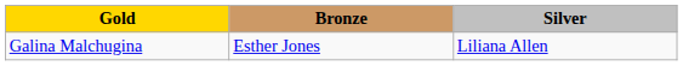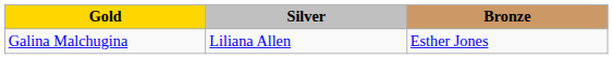 <table class="wikitable" style="text-align:left">
 <tr align="center">
 <td width=200 bgcolor=gold><strong>Gold</strong></td>
+<td width=200 bgcolor=silver><strong>Silver</strong></td>
 <td width=200 bgcolor=CC9966><strong>Bronze</strong></td>
-<td width=200 bgcolor=silver><strong>Silver</strong></td>
 </tr>
 <tr>
 <td><a href='#'>Galina Malchugina</a><br><em></em></td>
+<td><a href='#'>Liliana Allen</a><br><em></em></td>
 <td><a href='#'>Esther Jones</a><br><em></em></td>
-<td><a href='#'>Liliana Allen</a><br><em></em></td>
 </tr>
 </table>
